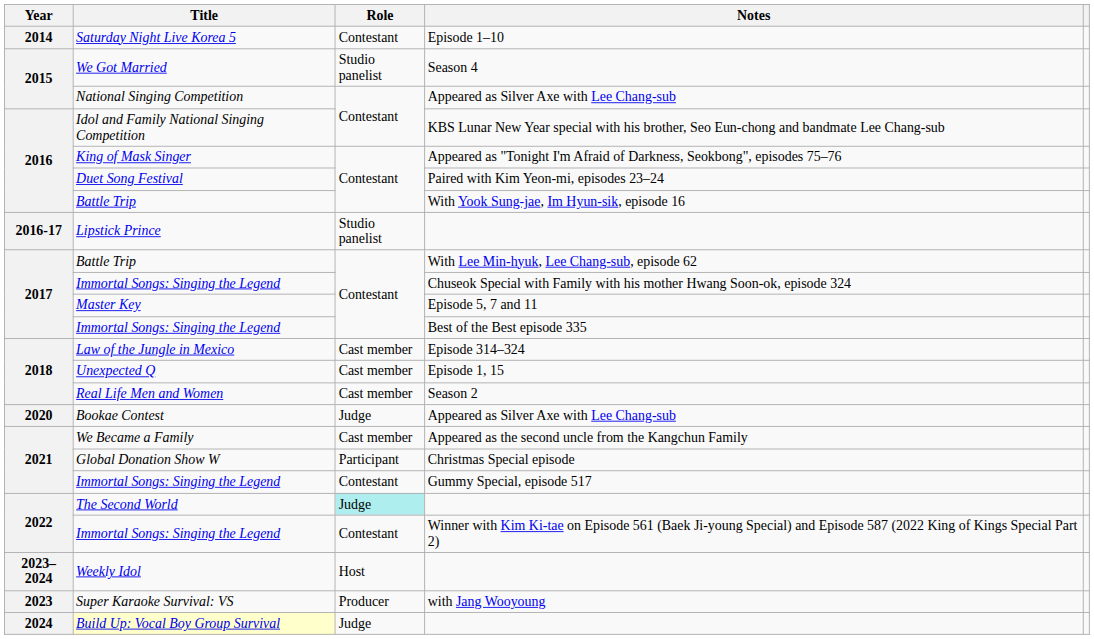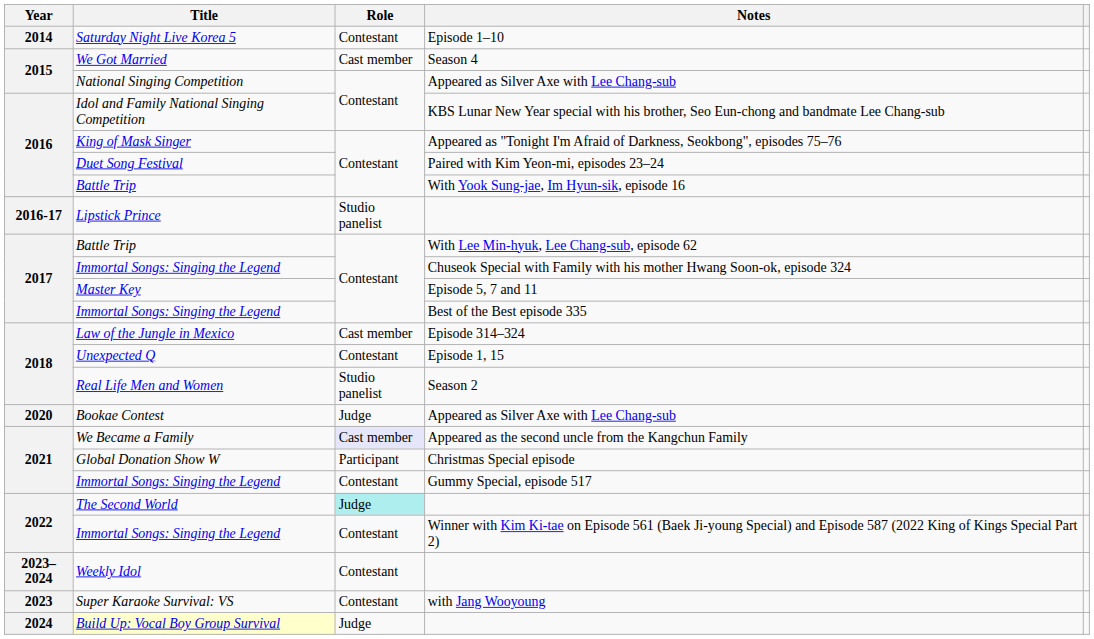 <table class="wikitable plainrowheaders sortable">
 <tr>
 <th scope="col">Year</th>
 <th scope="col">Title</th>
 <th scope="col">Role</th>
 <th scope="col" class="unsortable">Notes</th>
 <th scope="col" class="unsortable"></th>
 </tr>
 <tr>
 <th scope="row">2014</th>
 <td><em><a href='#'>Saturday Night Live Korea 5</a></em></td>
 <td>Contestant</td>
 <td>Episode 1–10</td>
 <td style="text-align:center"></td>
 </tr>
 <tr>
 <th scope="row" rowspan="2">2015</th>
 <td><em><a href='#'>We Got Married</a></em></td>
-<td>Studio panelist</td>
+<td>Cast member</td>
 <td>Season 4</td>
 <td></td>
 </tr>
 <tr>
 <td><em>National Singing Competition</em></td>
 <td rowspan="2">Contestant</td>
 <td>Appeared as Silver Axe with <a href='#'>Lee Chang-sub</a></td>
 <td></td>
 </tr>
 <tr>
 <th scope="row" rowspan="4">2016</th>
 <td><em>Idol and Family National Singing Competition</em></td>
 <td>KBS Lunar New Year special with his brother, Seo Eun-chong and bandmate Lee Chang-sub</td>
 <td></td>
 </tr>
 <tr>
 <td><em><a href='#'>King of Mask Singer</a></em></td>
 <td rowspan="3">Contestant</td>
 <td>Appeared as "Tonight I'm Afraid of Darkness, Seokbong", episodes 75–76</td>
 <td></td>
 </tr>
 <tr>
 <td><em><a href='#'>Duet Song Festival</a></em></td>
 <td>Paired with Kim Yeon-mi, episodes 23–24</td>
 <td style="text-align:center"></td>
 </tr>
 <tr>
 <td><em><a href='#'>Battle Trip</a></em></td>
 <td>With <a href='#'>Yook Sung-jae</a>, <a href='#'>Im Hyun-sik</a>, episode 16</td>
 <td></td>
 </tr>
 <tr>
 <th scope="row">2016-17</th>
 <td><em><a href='#'>Lipstick Prince</a></em></td>
 <td>Studio panelist</td>
 <td></td>
 <td style="text-align:center"></td>
 </tr>
 <tr>
 <th scope="row" rowspan="4">2017</th>
 <td><em>Battle Trip</em></td>
 <td rowspan="4">Contestant</td>
 <td>With <a href='#'>Lee Min-hyuk</a>, <a href='#'>Lee Chang-sub</a>, episode 62</td>
 <td></td>
 </tr>
 <tr>
 <td><em><a href='#'>Immortal Songs: Singing the Legend</a></em></td>
 <td>Chuseok Special with Family with his mother Hwang Soon-ok, episode 324</td>
 <td style="text-align:center"></td>
 </tr>
 <tr>
 <td><em><a href='#'>Master Key</a></em></td>
 <td>Episode 5, 7 and 11</td>
 <td></td>
 </tr>
 <tr>
 <td><em><a href='#'>Immortal Songs: Singing the Legend</a></em></td>
 <td>Best of the Best episode 335</td>
 <td></td>
 </tr>
 <tr>
 <th scope="row" rowspan="3">2018</th>
 <td><em><a href='#'>Law of the Jungle in Mexico</a></em></td>
 <td>Cast member</td>
 <td>Episode 314–324</td>
 <td style="text-align:center"></td>
 </tr>
 <tr>
 <td><em><a href='#'>Unexpected Q</a></em></td>
-<td>Cast member</td>
+<td>Contestant</td>
 <td>Episode 1, 15</td>
 <td style="text-align:center"></td>
 </tr>
 <tr>
 <td><em><a href='#'>Real Life Men and Women</a></em></td>
-<td>Cast member</td>
+<td>Studio panelist</td>
 <td>Season 2</td>
 <td style="text-align:center"></td>
 </tr>
 <tr>
 <th scope="row">2020</th>
 <td><em>Bookae Contest</em> </td>
 <td>Judge</td>
 <td>Appeared as Silver Axe with <a href='#'>Lee Chang-sub</a></td>
 <td style="text-align:center"></td>
 </tr>
 <tr>
 <th scope="row" rowspan="3">2021</th>
 <td><em>We Became a Family</em></td>
-<td>Cast member</td>
+<td style="background: lavender;">Cast member</td>
 <td>Appeared as the second uncle from the Kangchun Family</td>
 <td style="text-align:center"></td>
 </tr>
 <tr>
 <td><em>Global Donation Show W</em></td>
 <td>Participant</td>
 <td>Christmas Special episode</td>
 <td style="text-align:center"></td>
 </tr>
 <tr>
 <td><em><a href='#'>Immortal Songs: Singing the Legend</a></em></td>
 <td>Contestant</td>
 <td>Gummy Special, episode 517</td>
 <td></td>
 </tr>
 <tr>
 <th scope="row" rowspan="2">2022</th>
 <td><em><a href='#'>The Second World</a></em></td>
 <td style="background: paleturquoise;">Judge</td>
 <td></td>
 <td style="text-align:center"></td>
 </tr>
 <tr>
 <td><em><a href='#'>Immortal Songs: Singing the Legend</a></em></td>
 <td>Contestant</td>
 <td>Winner with <a href='#'>Kim Ki-tae</a> on Episode 561 (Baek Ji-young Special) and Episode 587 (2022 King of Kings Special Part 2)</td>
 <td></td>
 </tr>
 <tr>
 <th scope="row">2023–2024</th>
 <td><em><a href='#'>Weekly Idol</a></em></td>
-<td>Host</td>
+<td>Contestant</td>
 <td></td>
 <td style="text-align:center"></td>
 </tr>
 <tr>
 <th scope="row">2023</th>
 <td><em>Super Karaoke Survival: VS</em></td>
-<td>Producer</td>
+<td>Contestant</td>
 <td>with <a href='#'>Jang Wooyoung</a></td>
 <td style="text-align:center"></td>
 </tr>
 <tr>
 <th scope="row">2024</th>
 <td style="background:#FFFFCC"><em><a href='#'>Build Up: Vocal Boy Group Survival</a></em> </td>
 <td>Judge</td>
 <td></td>
 <td style="text-align:center"></td>
 </tr>
 </table>
